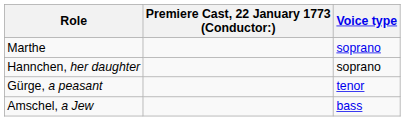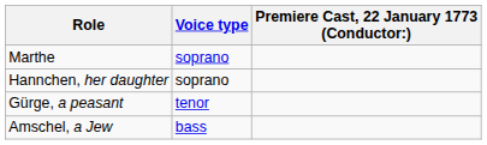 <table class="wikitable">
 <tr>
 <th>Role</th>
+<th><a href='#'>Voice type</a></th>
 <th>Premiere Cast, 22 January 1773<br>(Conductor:)</th>
-<th><a href='#'>Voice type</a></th>
 </tr>
 <tr>
 <td>Marthe</td>
+<td><a href='#'>soprano</a></td>
 <td> </td>
-<td><a href='#'>soprano</a></td>
 </tr>
 <tr>
 <td>Hannchen, <em>her daughter</em></td>
+<td>soprano</td>
 <td> </td>
-<td>soprano</td>
 </tr>
 <tr>
 <td>Gürge, <em>a peasant </em></td>
+<td><a href='#'>tenor</a></td>
 <td> </td>
-<td><a href='#'>tenor</a></td>
 </tr>
 <tr>
 <td>Amschel, <em>a Jew</em></td>
+<td><a href='#'>bass</a></td>
 <td> </td>
-<td><a href='#'>bass</a></td>
 </tr>
 </table>
